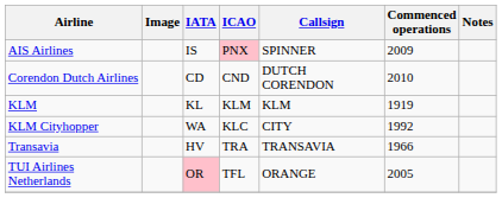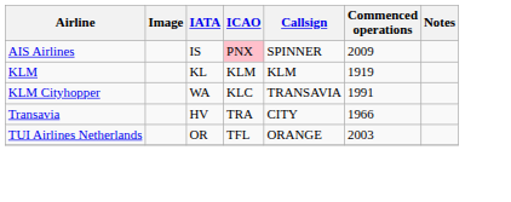 <table class="wikitable sortable sticky-header sort-under">
 <tr valign="middle">
 <th>Airline</th>
 <th>Image</th>
 <th><a href='#'>IATA</a></th>
 <th><a href='#'>ICAO</a></th>
 <th><a href='#'>Callsign</a></th>
 <th>Commenced<br>operations</th>
 <th>Notes</th>
 </tr>
 <tr>
 <td><a href='#'>AIS Airlines</a></td>
 <td></td>
 <td>IS</td>
 <td style="background: pink;">PNX</td>
 <td>SPINNER</td>
 <td>2009</td>
 <td></td>
 </tr>
 <tr>
-<td><a href='#'>Corendon Dutch Airlines</a></td>
-<td></td>
-<td>CD</td>
-<td>CND</td>
-<td>DUTCH CORENDON</td>
-<td>2010</td>
-<td></td>
-</tr>
-<tr>
 <td><a href='#'>KLM</a></td>
 <td></td>
 <td>KL</td>
 <td>KLM</td>
 <td>KLM</td>
 <td>1919</td>
 <td></td>
 </tr>
 <tr>
 <td><a href='#'>KLM Cityhopper</a></td>
 <td></td>
 <td>WA</td>
 <td>KLC</td>
-<td>CITY</td>
-<td>1992</td>
+<td>TRANSAVIA</td>
+<td>1991</td>
 <td></td>
 </tr>
 <tr>
 <td><a href='#'>Transavia</a></td>
 <td></td>
 <td>HV</td>
 <td>TRA</td>
-<td>TRANSAVIA</td>
+<td>CITY</td>
 <td>1966</td>
 <td></td>
 </tr>
 <tr>
 <td><a href='#'>TUI Airlines Netherlands</a></td>
 <td></td>
-<td style="background: pink;">OR</td>
+<td>OR</td>
 <td>TFL</td>
 <td>ORANGE</td>
-<td>2005</td>
+<td>2003</td>
 <td></td>
 </tr>
 <tr>
 </tr>
 </table>
